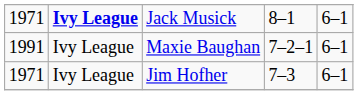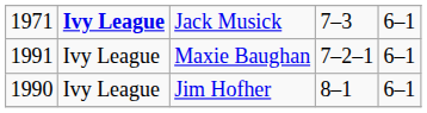 <table class="wikitable">
 <tr>
 </tr>
 <tr>
 <td>1971</td>
 <td><strong><a href='#'>Ivy League</a></strong></td>
 <td><a href='#'>Jack Musick</a></td>
-<td>8–1</td>
+<td>7–3</td>
 <td>6–1</td>
 </tr>
 <tr>
 <td>1991</td>
 <td>Ivy League</td>
 <td><a href='#'>Maxie Baughan</a></td>
 <td>7–2–1</td>
 <td>6–1</td>
 </tr>
 <tr>
-<td>1971</td>
+<td>1990</td>
 <td>Ivy League</td>
 <td><a href='#'>Jim Hofher</a></td>
-<td>7–3</td>
+<td>8–1</td>
 <td>6–1</td>
 </tr>
 <tr>
 </tr>
 </table>
